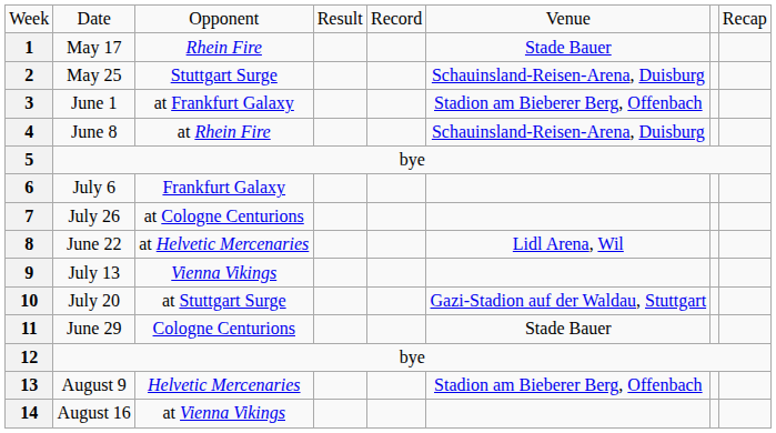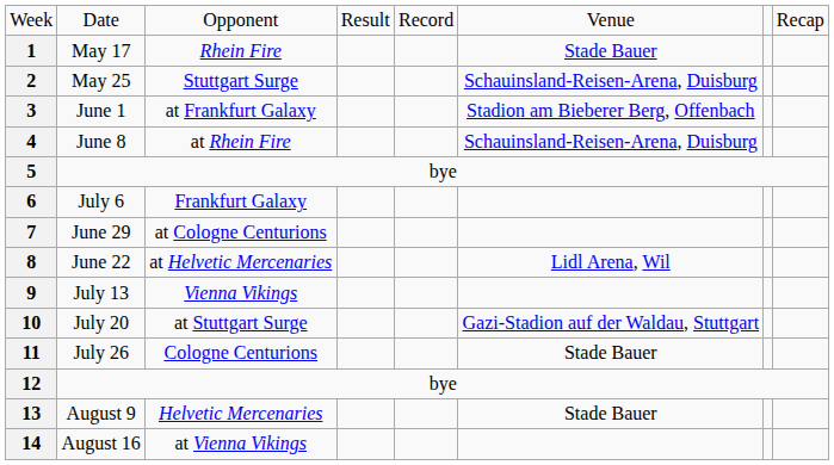 <table class="wikitable" style="text-align:center">
 <tr>
 <td>Week</td>
 <td>Date</td>
 <td>Opponent</td>
 <td>Result</td>
 <td>Record</td>
 <td>Venue</td>
 <td></td>
 <td>Recap</td>
 </tr>
 <tr>
 <th>1</th>
 <td>May 17</td>
 <td><em><a href='#'>Rhein Fire</a></em></td>
 <td></td>
 <td></td>
 <td><a href='#'>Stade Bauer</a></td>
 <td></td>
 <td></td>
 </tr>
 <tr>
 <th>2</th>
 <td>May 25</td>
 <td><a href='#'>Stuttgart Surge</a></td>
 <td></td>
 <td></td>
 <td><a href='#'>Schauinsland-Reisen-Arena</a>, <a href='#'>Duisburg</a></td>
 <td></td>
 <td></td>
 </tr>
 <tr>
 <th>3</th>
 <td>June 1</td>
 <td>at <a href='#'>Frankfurt Galaxy</a></td>
 <td></td>
 <td></td>
 <td><a href='#'>Stadion am Bieberer Berg</a>, <a href='#'>Offenbach</a></td>
 <td></td>
 <td></td>
 </tr>
 <tr>
 <th>4</th>
 <td>June 8</td>
 <td>at <em><a href='#'>Rhein Fire</a></em></td>
 <td></td>
 <td></td>
 <td><a href='#'>Schauinsland-Reisen-Arena</a>, <a href='#'>Duisburg</a></td>
 <td></td>
 <td></td>
 </tr>
 <tr>
 <th>5</th>
 <td colspan=7>bye</td>
 </tr>
 <tr>
 <th>6</th>
 <td>July 6</td>
 <td><a href='#'>Frankfurt Galaxy</a></td>
 <td></td>
 <td></td>
 <td></td>
 <td></td>
 <td></td>
 </tr>
 <tr>
 <th>7</th>
-<td>July 26</td>
+<td>June 29</td>
 <td>at <a href='#'>Cologne Centurions</a></td>
 <td></td>
 <td></td>
 <td></td>
 <td></td>
 <td></td>
 </tr>
 <tr>
 <th>8</th>
 <td>June 22</td>
 <td>at <em><a href='#'>Helvetic Mercenaries</a></em></td>
 <td></td>
 <td></td>
 <td><a href='#'>Lidl Arena</a>, <a href='#'>Wil</a></td>
 <td></td>
 <td></td>
 </tr>
 <tr>
 <th>9</th>
 <td>July 13</td>
 <td><em><a href='#'>Vienna Vikings</a></em></td>
 <td></td>
 <td></td>
 <td></td>
 <td></td>
 <td></td>
 </tr>
 <tr>
 <th>10</th>
 <td>July 20</td>
 <td>at <a href='#'>Stuttgart Surge</a></td>
 <td></td>
 <td></td>
 <td><a href='#'>Gazi-Stadion auf der Waldau</a>, <a href='#'>Stuttgart</a></td>
 <td></td>
 <td></td>
 </tr>
 <tr>
 <th>11</th>
-<td>June 29</td>
+<td>July 26</td>
 <td><a href='#'>Cologne Centurions</a></td>
 <td></td>
 <td></td>
 <td>Stade Bauer</td>
 <td></td>
 <td></td>
 </tr>
 <tr>
 <th>12</th>
 <td colspan=7>bye</td>
 </tr>
 <tr>
 <th>13</th>
 <td>August 9</td>
 <td><em><a href='#'>Helvetic Mercenaries</a></em></td>
 <td></td>
 <td></td>
-<td><a href='#'>Stadion am Bieberer Berg</a>, <a href='#'>Offenbach</a></td>
+<td>Stade Bauer</td>
 <td></td>
 <td></td>
 </tr>
 <tr>
 <th>14</th>
 <td>August 16</td>
 <td>at <em><a href='#'>Vienna Vikings</a></em></td>
 <td></td>
 <td></td>
 <td></td>
 <td></td>
 <td></td>
 </tr>
 </table>
